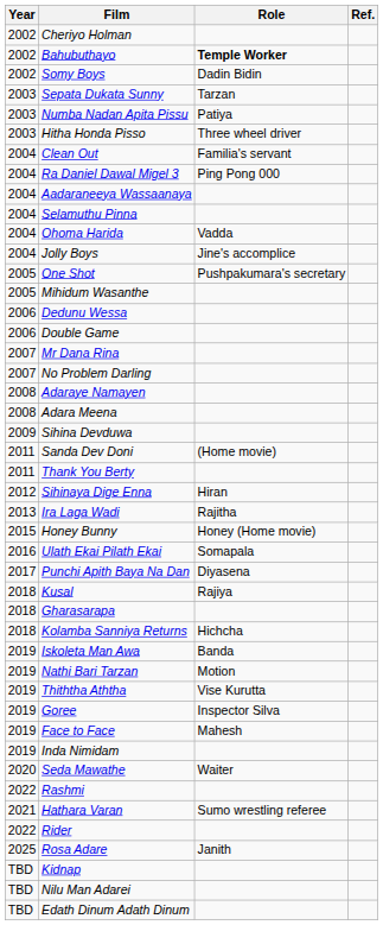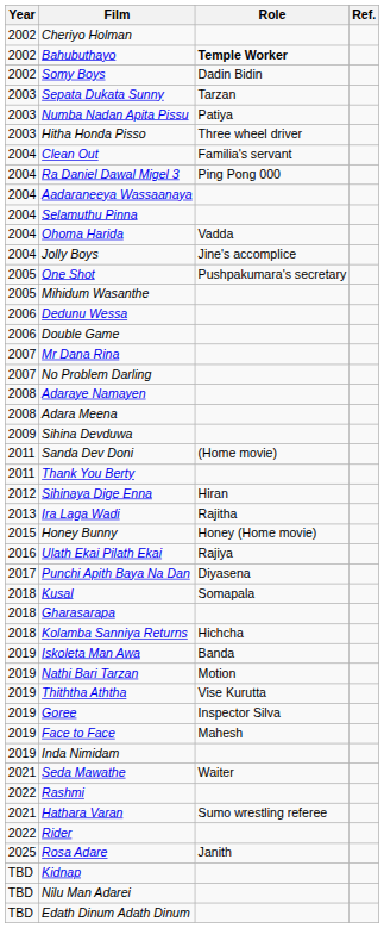 <table class="wikitable">
 <tr>
 <th>Year</th>
 <th>Film</th>
 <th>Role</th>
 <th>Ref.</th>
 </tr>
 <tr>
 <td>2002</td>
 <td><em>Cheriyo Holman</em></td>
 <td></td>
 <td></td>
 </tr>
 <tr>
 <td>2002</td>
 <td><em><a href='#'>Bahubuthayo</a></em></td>
 <td><strong>Temple Worker</strong></td>
 <td></td>
 </tr>
 <tr>
 <td>2002</td>
 <td><em><a href='#'>Somy Boys</a></em></td>
 <td>Dadin Bidin</td>
 <td></td>
 </tr>
 <tr>
 <td>2003</td>
 <td><em><a href='#'>Sepata Dukata Sunny</a></em></td>
 <td>Tarzan</td>
 <td></td>
 </tr>
 <tr>
 <td>2003</td>
 <td><em><a href='#'>Numba Nadan Apita Pissu</a></em></td>
 <td>Patiya</td>
 <td></td>
 </tr>
 <tr>
 <td>2003</td>
 <td><em>Hitha Honda Pisso</em></td>
 <td>Three wheel driver</td>
 <td></td>
 </tr>
 <tr>
 <td>2004</td>
 <td><em><a href='#'>Clean Out</a></em></td>
 <td>Familia's servant</td>
 <td></td>
 </tr>
 <tr>
 <td>2004</td>
 <td><em><a href='#'>Ra Daniel Dawal Migel 3</a></em></td>
 <td>Ping Pong 000</td>
 <td></td>
 </tr>
 <tr>
 <td>2004</td>
 <td><em><a href='#'>Aadaraneeya Wassaanaya</a></em></td>
 <td></td>
 <td></td>
 </tr>
 <tr>
 <td>2004</td>
 <td><em><a href='#'>Selamuthu Pinna</a></em></td>
 <td></td>
 <td></td>
 </tr>
 <tr>
 <td>2004</td>
 <td><em><a href='#'>Ohoma Harida</a></em></td>
 <td>Vadda</td>
 <td></td>
 </tr>
 <tr>
 <td>2004</td>
 <td><em>Jolly Boys</em></td>
 <td>Jine's accomplice</td>
 <td></td>
 </tr>
 <tr>
 <td>2005</td>
 <td><em><a href='#'>One Shot</a></em></td>
 <td>Pushpakumara's secretary</td>
 <td></td>
 </tr>
 <tr>
 <td>2005</td>
 <td><em>Mihidum Wasanthe</em></td>
 <td></td>
 <td></td>
 </tr>
 <tr>
 <td>2006</td>
 <td><em><a href='#'>Dedunu Wessa</a></em></td>
 <td></td>
 <td></td>
 </tr>
 <tr>
 <td>2006</td>
 <td><em>Double Game</em></td>
 <td></td>
 <td></td>
 </tr>
 <tr>
 <td>2007</td>
 <td><em><a href='#'>Mr Dana Rina</a></em></td>
 <td></td>
 <td></td>
 </tr>
 <tr>
 <td>2007</td>
 <td><em>No Problem Darling</em></td>
 <td></td>
 <td></td>
 </tr>
 <tr>
 <td>2008</td>
 <td><em><a href='#'>Adaraye Namayen</a></em></td>
 <td></td>
 <td></td>
 </tr>
 <tr>
 <td>2008</td>
 <td><em>Adara Meena</em></td>
 <td></td>
 <td></td>
 </tr>
 <tr>
 <td>2009</td>
 <td><em>Sihina Devduwa</em></td>
 <td></td>
 <td></td>
 </tr>
 <tr>
 <td>2011</td>
 <td><em>Sanda Dev Doni</em></td>
 <td>(Home movie)</td>
 <td></td>
 </tr>
 <tr>
 <td>2011</td>
 <td><em><a href='#'>Thank You Berty</a></em></td>
 <td></td>
 <td></td>
 </tr>
 <tr>
 <td>2012</td>
 <td><em><a href='#'>Sihinaya Dige Enna</a></em></td>
 <td>Hiran</td>
 <td></td>
 </tr>
 <tr>
 <td>2013</td>
 <td><em><a href='#'>Ira Laga Wadi</a></em></td>
 <td>Rajitha</td>
 <td></td>
 </tr>
 <tr>
 <td>2015</td>
 <td><em>Honey Bunny</em></td>
 <td>Honey (Home movie)</td>
 <td></td>
 </tr>
 <tr>
 <td>2016</td>
 <td><em><a href='#'>Ulath Ekai Pilath Ekai</a></em></td>
-<td>Somapala</td>
+<td>Rajiya</td>
 <td></td>
 </tr>
 <tr>
 <td>2017</td>
 <td><em><a href='#'>Punchi Apith Baya Na Dan</a></em></td>
 <td>Diyasena</td>
 <td></td>
 </tr>
 <tr>
 <td>2018</td>
 <td><em><a href='#'>Kusal</a></em></td>
-<td>Rajiya</td>
+<td>Somapala</td>
 <td></td>
 </tr>
 <tr>
 <td>2018</td>
 <td><em><a href='#'>Gharasarapa</a></em></td>
 <td></td>
 <td></td>
 </tr>
 <tr>
 <td>2018</td>
 <td><em><a href='#'>Kolamba Sanniya Returns</a></em></td>
 <td>Hichcha</td>
 <td></td>
 </tr>
 <tr>
 <td>2019</td>
 <td><em><a href='#'>Iskoleta Man Awa</a></em></td>
 <td>Banda</td>
 <td></td>
 </tr>
 <tr>
 <td>2019</td>
 <td><em><a href='#'>Nathi Bari Tarzan</a></em></td>
 <td>Motion</td>
 <td></td>
 </tr>
 <tr>
 <td>2019</td>
 <td><em><a href='#'>Thiththa Aththa</a></em></td>
 <td>Vise Kurutta</td>
 <td></td>
 </tr>
 <tr>
 <td>2019</td>
 <td><em><a href='#'>Goree</a></em></td>
 <td>Inspector Silva</td>
 <td></td>
 </tr>
 <tr>
 <td>2019</td>
 <td><em><a href='#'>Face to Face</a></em></td>
 <td>Mahesh</td>
 <td></td>
 </tr>
 <tr>
 <td>2019</td>
 <td><em>Inda Nimidam</em></td>
 <td></td>
 <td></td>
 </tr>
 <tr>
-<td>2020</td>
+<td>2021</td>
 <td><em><a href='#'>Seda Mawathe</a></em></td>
 <td>Waiter</td>
 <td></td>
 </tr>
 <tr>
 <td>2022</td>
 <td><em><a href='#'>Rashmi</a></em></td>
 <td></td>
 <td></td>
 </tr>
 <tr>
 <td>2021</td>
 <td><em><a href='#'>Hathara Varan</a></em></td>
 <td>Sumo wrestling referee</td>
 <td></td>
 </tr>
 <tr>
 <td>2022</td>
 <td><em><a href='#'>Rider</a></em></td>
 <td></td>
 <td></td>
 </tr>
 <tr>
 <td>2025</td>
 <td><em><a href='#'>Rosa Adare</a></em></td>
 <td>Janith</td>
 <td></td>
 </tr>
 <tr>
 <td>TBD</td>
 <td><em><a href='#'>Kidnap</a></em></td>
 <td></td>
 <td></td>
 </tr>
 <tr>
 <td>TBD</td>
 <td><em>Nilu Man Adarei</em></td>
 <td></td>
 <td></td>
 </tr>
 <tr>
 <td>TBD</td>
 <td><em>Edath Dinum Adath Dinum</em></td>
 <td></td>
 <td></td>
 </tr>
 </table>
